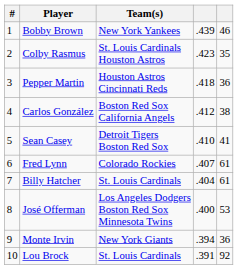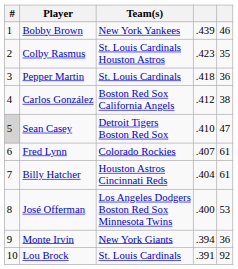 <table class="wikitable" style="float:left;">
 <tr>
 <th>#</th>
 <th>Player</th>
 <th>Team(s)</th>
 <th></th>
 <th></th>
 </tr>
 <tr>
 <td>1</td>
 <td><a href='#'>Bobby Brown</a></td>
 <td><a href='#'>New York Yankees</a></td>
 <td>.439</td>
 <td>46</td>
 </tr>
 <tr>
 <td>2</td>
 <td><a href='#'>Colby Rasmus</a></td>
 <td><a href='#'>St. Louis Cardinals</a><br><a href='#'>Houston Astros</a></td>
 <td>.423</td>
 <td>35</td>
 </tr>
 <tr>
 <td>3</td>
 <td><a href='#'>Pepper Martin</a></td>
-<td><a href='#'>Houston Astros</a><br><a href='#'>Cincinnati Reds</a></td>
+<td><a href='#'>St. Louis Cardinals</a></td>
 <td>.418</td>
 <td>36</td>
 </tr>
 <tr>
 <td>4</td>
 <td><a href='#'>Carlos González</a></td>
 <td><a href='#'>Boston Red Sox</a><br><a href='#'>California Angels</a></td>
 <td>.412</td>
 <td>38</td>
 </tr>
 <tr>
-<td>5</td>
+<td style="background: lightgrey;">5</td>
 <td><a href='#'>Sean Casey</a></td>
 <td><a href='#'>Detroit Tigers</a><br><a href='#'>Boston Red Sox</a></td>
 <td>.410</td>
-<td>41</td>
+<td>47</td>
 </tr>
 <tr>
 <td>6</td>
 <td><a href='#'>Fred Lynn</a></td>
 <td><a href='#'>Colorado Rockies</a></td>
 <td>.407</td>
 <td>61</td>
 </tr>
 <tr>
 <td>7</td>
 <td><a href='#'>Billy Hatcher</a></td>
-<td><a href='#'>St. Louis Cardinals</a></td>
+<td><a href='#'>Houston Astros</a><br><a href='#'>Cincinnati Reds</a></td>
 <td>.404</td>
 <td>61</td>
 </tr>
 <tr>
 <td>8</td>
 <td><a href='#'>José Offerman</a></td>
 <td><a href='#'>Los Angeles Dodgers</a><br><a href='#'>Boston Red Sox</a><br><a href='#'>Minnesota Twins</a></td>
 <td>.400</td>
 <td>53</td>
 </tr>
 <tr>
 <td>9</td>
 <td><a href='#'>Monte Irvin</a></td>
 <td><a href='#'>New York Giants</a></td>
 <td>.394</td>
 <td>36</td>
 </tr>
 <tr>
 <td>10</td>
 <td><a href='#'>Lou Brock</a></td>
 <td><a href='#'>St. Louis Cardinals</a></td>
 <td>.391</td>
 <td>92</td>
 </tr>
 </table>
